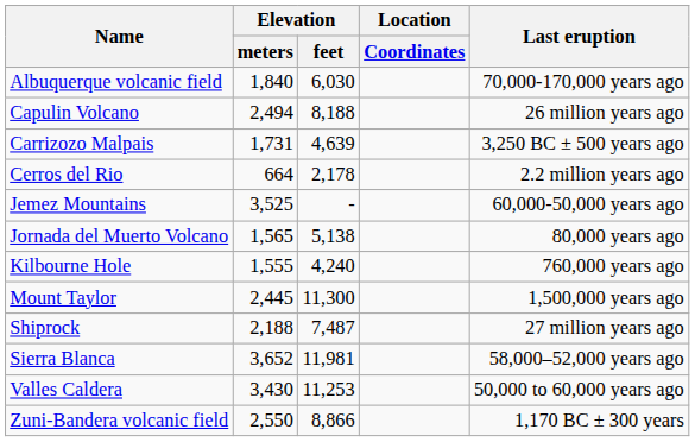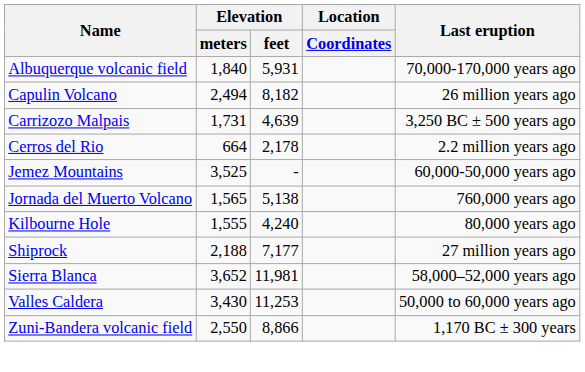 <table class="wikitable sortable">
 <tr>
 <th rowspan="2">Name</th>
 <th colspan ="2">Elevation</th>
 <th>Location</th>
 <th rowspan="2">Last eruption</th>
 </tr>
 <tr>
 <th>meters</th>
 <th>feet</th>
 <th><a href='#'>Coordinates</a></th>
 </tr>
 <tr style="text-align:right;">
 <td style="text-align:left;"><a href='#'>Albuquerque volcanic field</a></td>
 <td>1,840</td>
-<td>6,030</td>
+<td>5,931</td>
 <td></td>
 <td>70,000-170,000 years ago</td>
 </tr>
 <tr style="text-align:right;">
 <td style="text-align:left;"><a href='#'>Capulin Volcano</a></td>
 <td>2,494</td>
-<td>8,188</td>
+<td>8,182</td>
 <td></td>
 <td>26 million years ago</td>
 </tr>
 <tr style="text-align:right;">
 <td style="text-align:left;"><a href='#'>Carrizozo Malpais</a></td>
 <td>1,731</td>
 <td>4,639</td>
 <td></td>
 <td>3,250 BC ± 500 years ago</td>
 </tr>
 <tr style="text-align:right;">
 <td style="text-align:left;"><a href='#'>Cerros del Rio</a></td>
 <td>664</td>
 <td>2,178</td>
 <td></td>
 <td>2.2 million years ago</td>
 </tr>
 <tr style="text-align:right;">
 <td style="text-align:left;"><a href='#'>Jemez Mountains</a></td>
 <td>3,525</td>
 <td>-</td>
 <td></td>
 <td>60,000-50,000 years ago</td>
 </tr>
 <tr style="text-align:right;">
 <td style="text-align:left;"><a href='#'>Jornada del Muerto Volcano</a></td>
 <td>1,565</td>
 <td>5,138</td>
 <td></td>
-<td>80,000 years ago</td>
+<td>760,000 years ago</td>
 </tr>
 <tr style="text-align:right;">
 <td style="text-align:left;"><a href='#'>Kilbourne Hole</a></td>
 <td>1,555</td>
 <td>4,240</td>
 <td></td>
-<td>760,000 years ago</td>
-</tr>
-<tr style="text-align:right;">
-<td style="text-align:left;"><a href='#'>Mount Taylor</a></td>
-<td>2,445</td>
-<td>11,300</td>
-<td></td>
-<td>1,500,000 years ago</td>
+<td>80,000 years ago</td>
 </tr>
 <tr style="text-align:right;">
 <td style="text-align:left;"><a href='#'>Shiprock</a></td>
 <td>2,188</td>
-<td>7,487</td>
+<td>7,177</td>
 <td></td>
 <td>27 million years ago</td>
 </tr>
 <tr style="text-align:right;">
 <td style="text-align:left;"><a href='#'>Sierra Blanca</a></td>
 <td>3,652</td>
 <td>11,981</td>
 <td></td>
 <td>58,000–52,000 years ago</td>
 </tr>
 <tr style="text-align:right;">
 <td style="text-align:left;"><a href='#'>Valles Caldera</a></td>
 <td>3,430</td>
 <td>11,253</td>
 <td></td>
 <td>50,000 to 60,000 years ago</td>
 </tr>
 <tr style="text-align:right;">
 <td style="text-align:left;"><a href='#'>Zuni-Bandera volcanic field</a></td>
 <td>2,550</td>
 <td>8,866</td>
 <td></td>
 <td>1,170 BC ± 300 years</td>
 </tr>
 </table>
